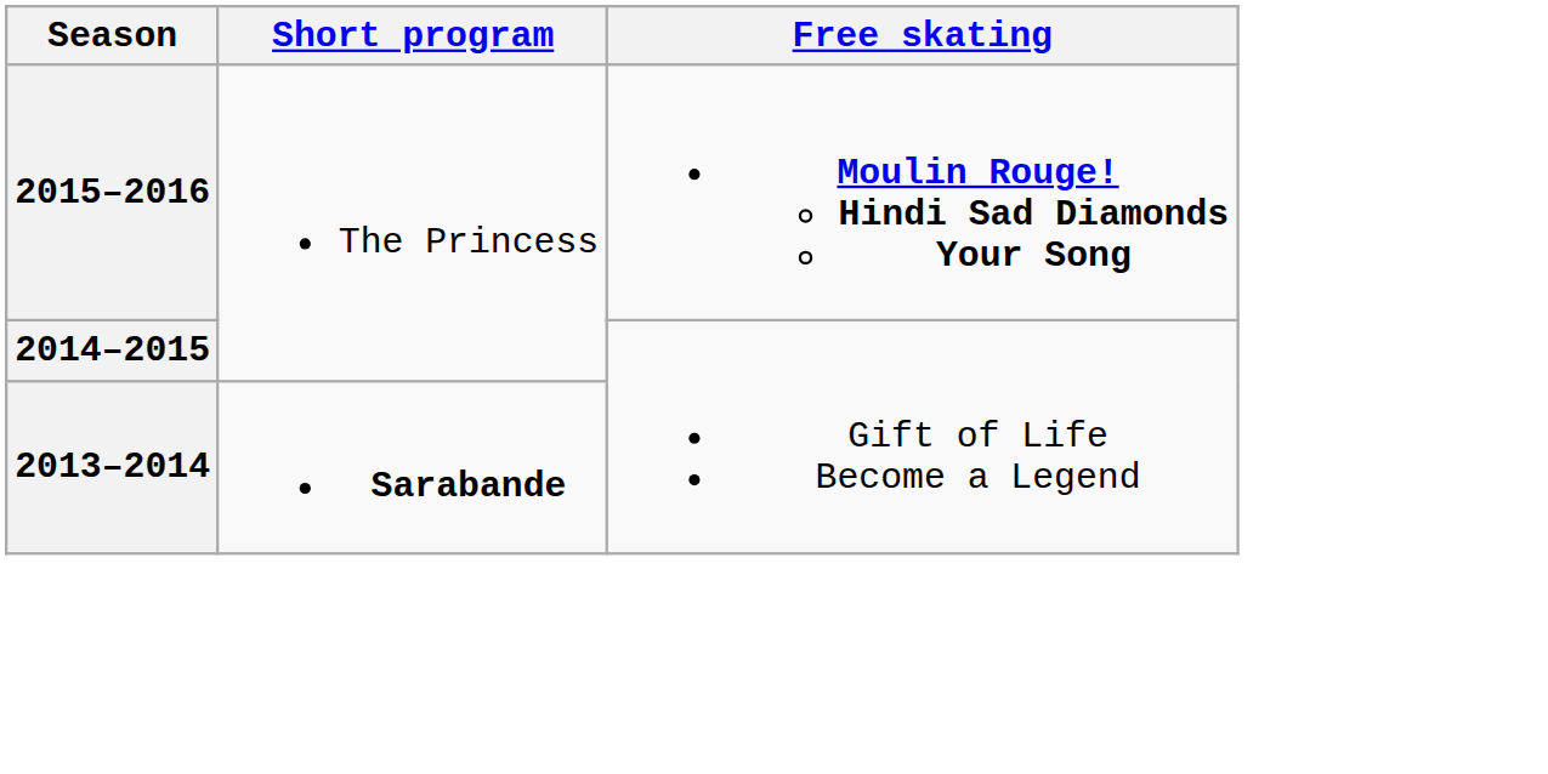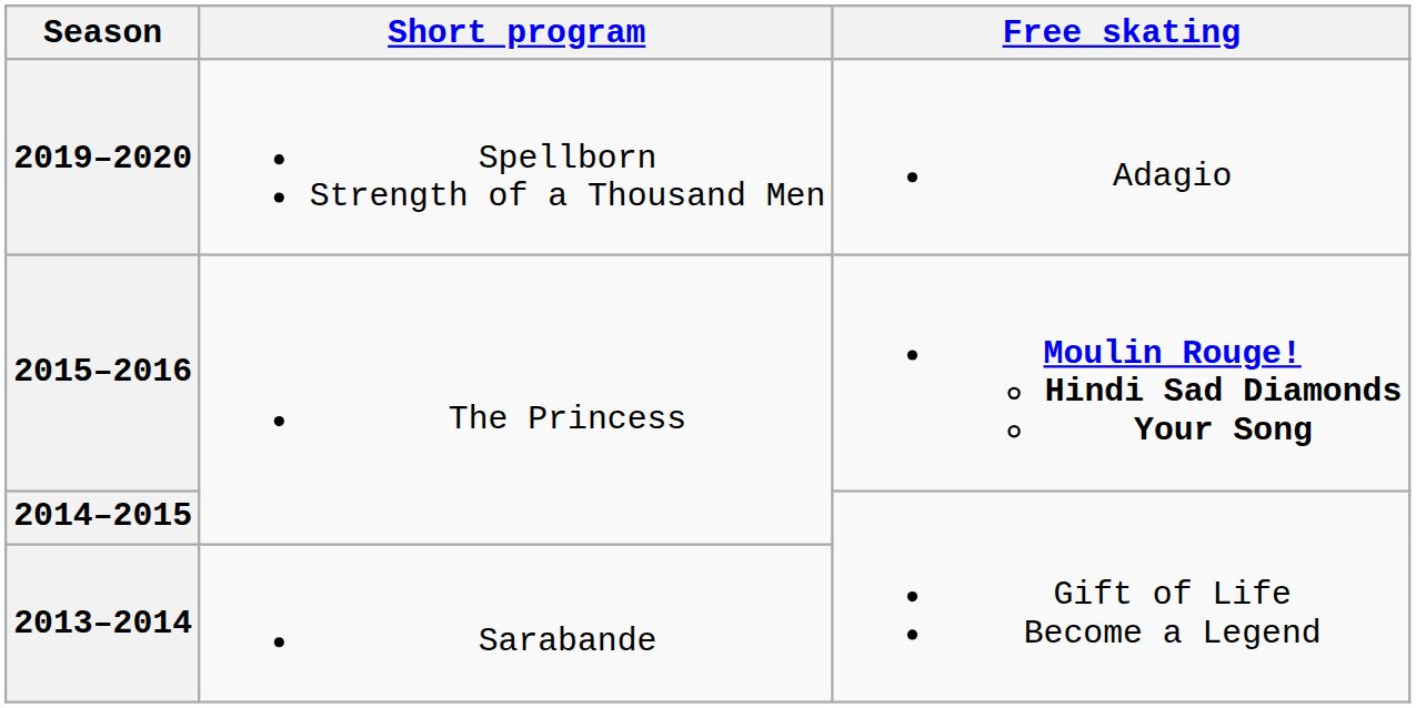 <table class=wikitable style=text-align:center>
 <tr>
 <th>Season</th>
 <th><a href='#'>Short program</a></th>
 <th><a href='#'>Free skating</a></th>
+</tr>
+<tr>
+<th>2019–2020 <br> </th>
+<td><br><ul><li>Spellborn <br></li><li>Strength of a Thousand Men <br></li></ul></td>
+<td><br><ul><li>Adagio <br></li></ul></td>
 </tr>
 <tr>
 <th>2015–2016 <br> </th>
 <td rowspan=2><br><ul><li>The Princess <br></li></ul></td>
 <td><strong><br><ul><li><a href='#'>Moulin Rouge!</a><ul><li>Hindi Sad Diamonds <br></li><li>Your Song <br></li></ul></li></ul></strong></td>
 </tr>
 <tr>
 <th>2014–2015 <br> </th>
 <td rowspan=2><br><ul><li>Gift of Life <br></li><li>Become a Legend <br></li></ul></td>
 </tr>
 <tr>
 <th>2013–2014 <br> </th>
-<td><strong><br><ul><li>Sarabande <br></li></ul></strong></td>
+<td><br><ul><li>Sarabande <br></li></ul></td>
 </tr>
 </table>
